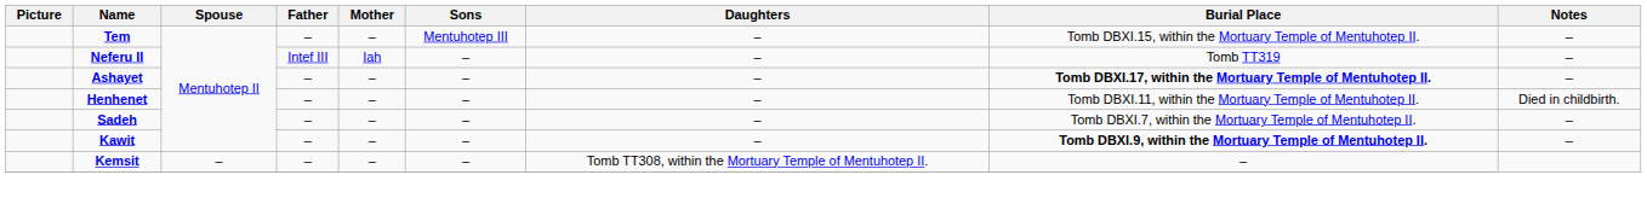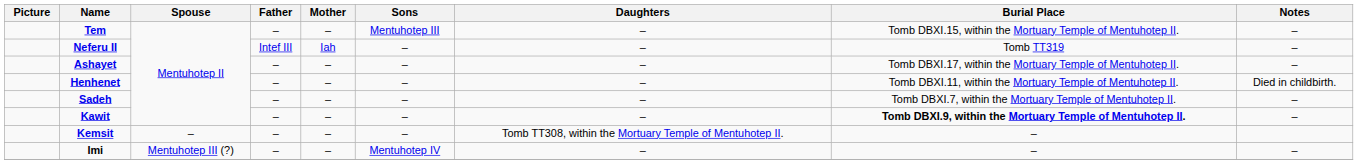 <table width=100% class="wikitable" style="text-align:center;">
 <tr>
 <th>Picture</th>
 <th>Name</th>
 <th>Spouse</th>
 <th>Father</th>
 <th>Mother</th>
 <th>Sons</th>
 <th>Daughters</th>
 <th>Burial Place</th>
 <th>Notes</th>
 </tr>
 <tr>
 <td></td>
 <td><strong><a href='#'>Tem</a></strong></td>
 <td rowspan="6"><a href='#'>Mentuhotep II</a></td>
 <td>–</td>
 <td>–</td>
 <td><a href='#'>Mentuhotep III</a></td>
 <td>–</td>
 <td>Tomb DBXI.15, within the <a href='#'>Mortuary Temple of Mentuhotep II</a>.</td>
 <td>–</td>
 </tr>
 <tr>
 <td></td>
 <td><strong><a href='#'>Neferu II</a></strong></td>
 <td><a href='#'>Intef III</a></td>
 <td><a href='#'>Iah</a></td>
 <td>–</td>
 <td>–</td>
 <td>Tomb <a href='#'>TT319</a></td>
 <td>–</td>
 </tr>
 <tr>
 <td></td>
 <td><strong><a href='#'>Ashayet</a></strong></td>
 <td>–</td>
 <td>–</td>
 <td>–</td>
 <td>–</td>
-<td><strong>Tomb DBXI.17, within the <a href='#'>Mortuary Temple of Mentuhotep II</a>.</strong></td>
+<td>Tomb DBXI.17, within the <a href='#'>Mortuary Temple of Mentuhotep II</a>.</td>
 <td>–</td>
 </tr>
 <tr>
 <td></td>
 <td><strong><a href='#'>Henhenet</a></strong></td>
 <td>–</td>
 <td>–</td>
 <td>–</td>
 <td>–</td>
 <td>Tomb DBXI.11, within the <a href='#'>Mortuary Temple of Mentuhotep II</a>.</td>
 <td>Died in childbirth.</td>
 </tr>
 <tr>
 <td></td>
 <td><strong><a href='#'>Sadeh</a></strong></td>
 <td>–</td>
 <td>–</td>
 <td>–</td>
 <td>–</td>
 <td>Tomb DBXI.7, within the <a href='#'>Mortuary Temple of Mentuhotep II</a>.</td>
 <td>–</td>
 </tr>
 <tr>
 <td></td>
 <td><strong><a href='#'>Kawit</a></strong></td>
 <td>–</td>
 <td>–</td>
 <td>–</td>
 <td>–</td>
 <td><strong>Tomb DBXI.9, within the <a href='#'>Mortuary Temple of Mentuhotep II</a>.</strong></td>
 <td>–</td>
 </tr>
 <tr>
 <td></td>
 <td><strong><a href='#'>Kemsit</a></strong></td>
 <td>–</td>
 <td>–</td>
 <td>–</td>
 <td>–</td>
 <td>Tomb TT308, within the <a href='#'>Mortuary Temple of Mentuhotep II</a>.</td>
 <td>–</td>
 </tr>
 <tr>
+<td></td>
+<td><strong>Imi</strong><br></td>
+<td><a href='#'>Mentuhotep III</a> (?)</td>
+<td>–</td>
+<td>–</td>
+<td><a href='#'>Mentuhotep IV</a></td>
+<td>–</td>
+<td>–</td>
+<td>–</td>
+</tr>
+<tr>
 </tr>
 </table>
